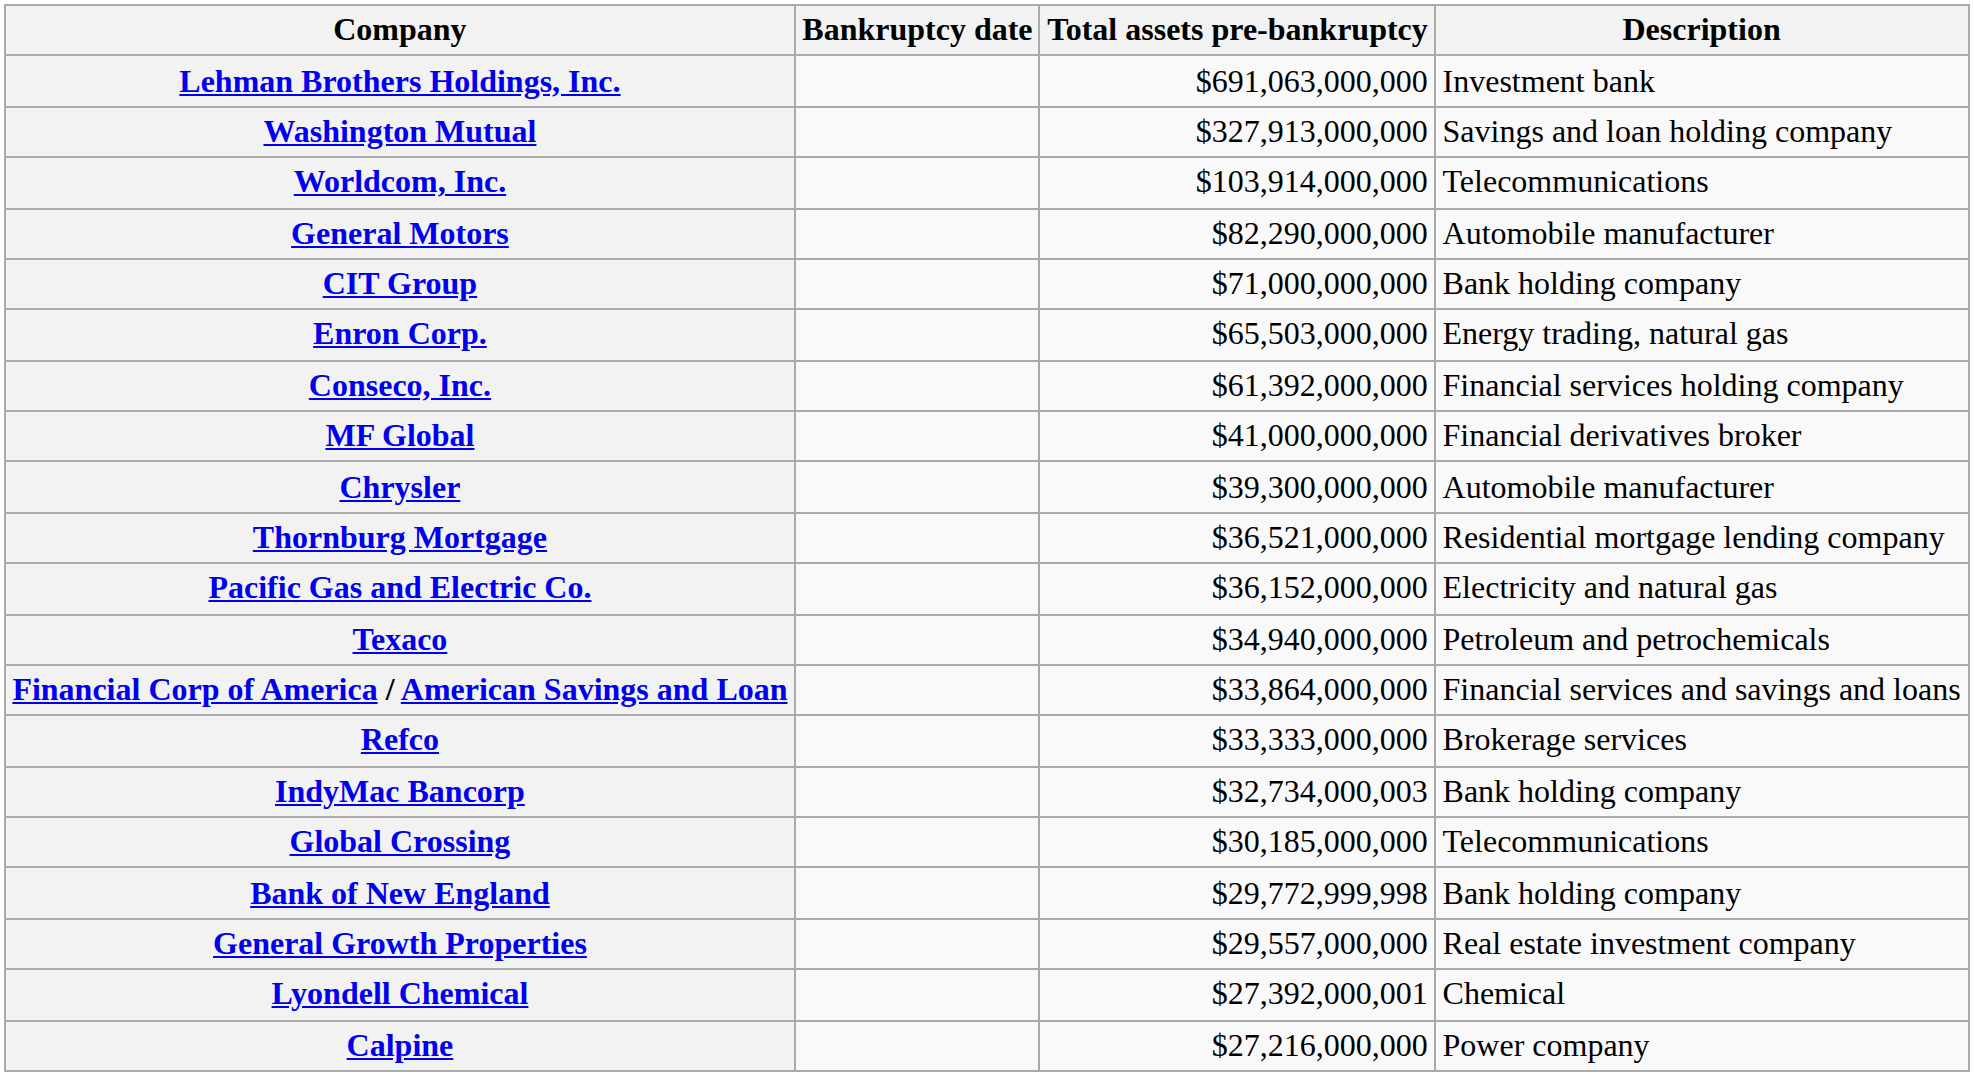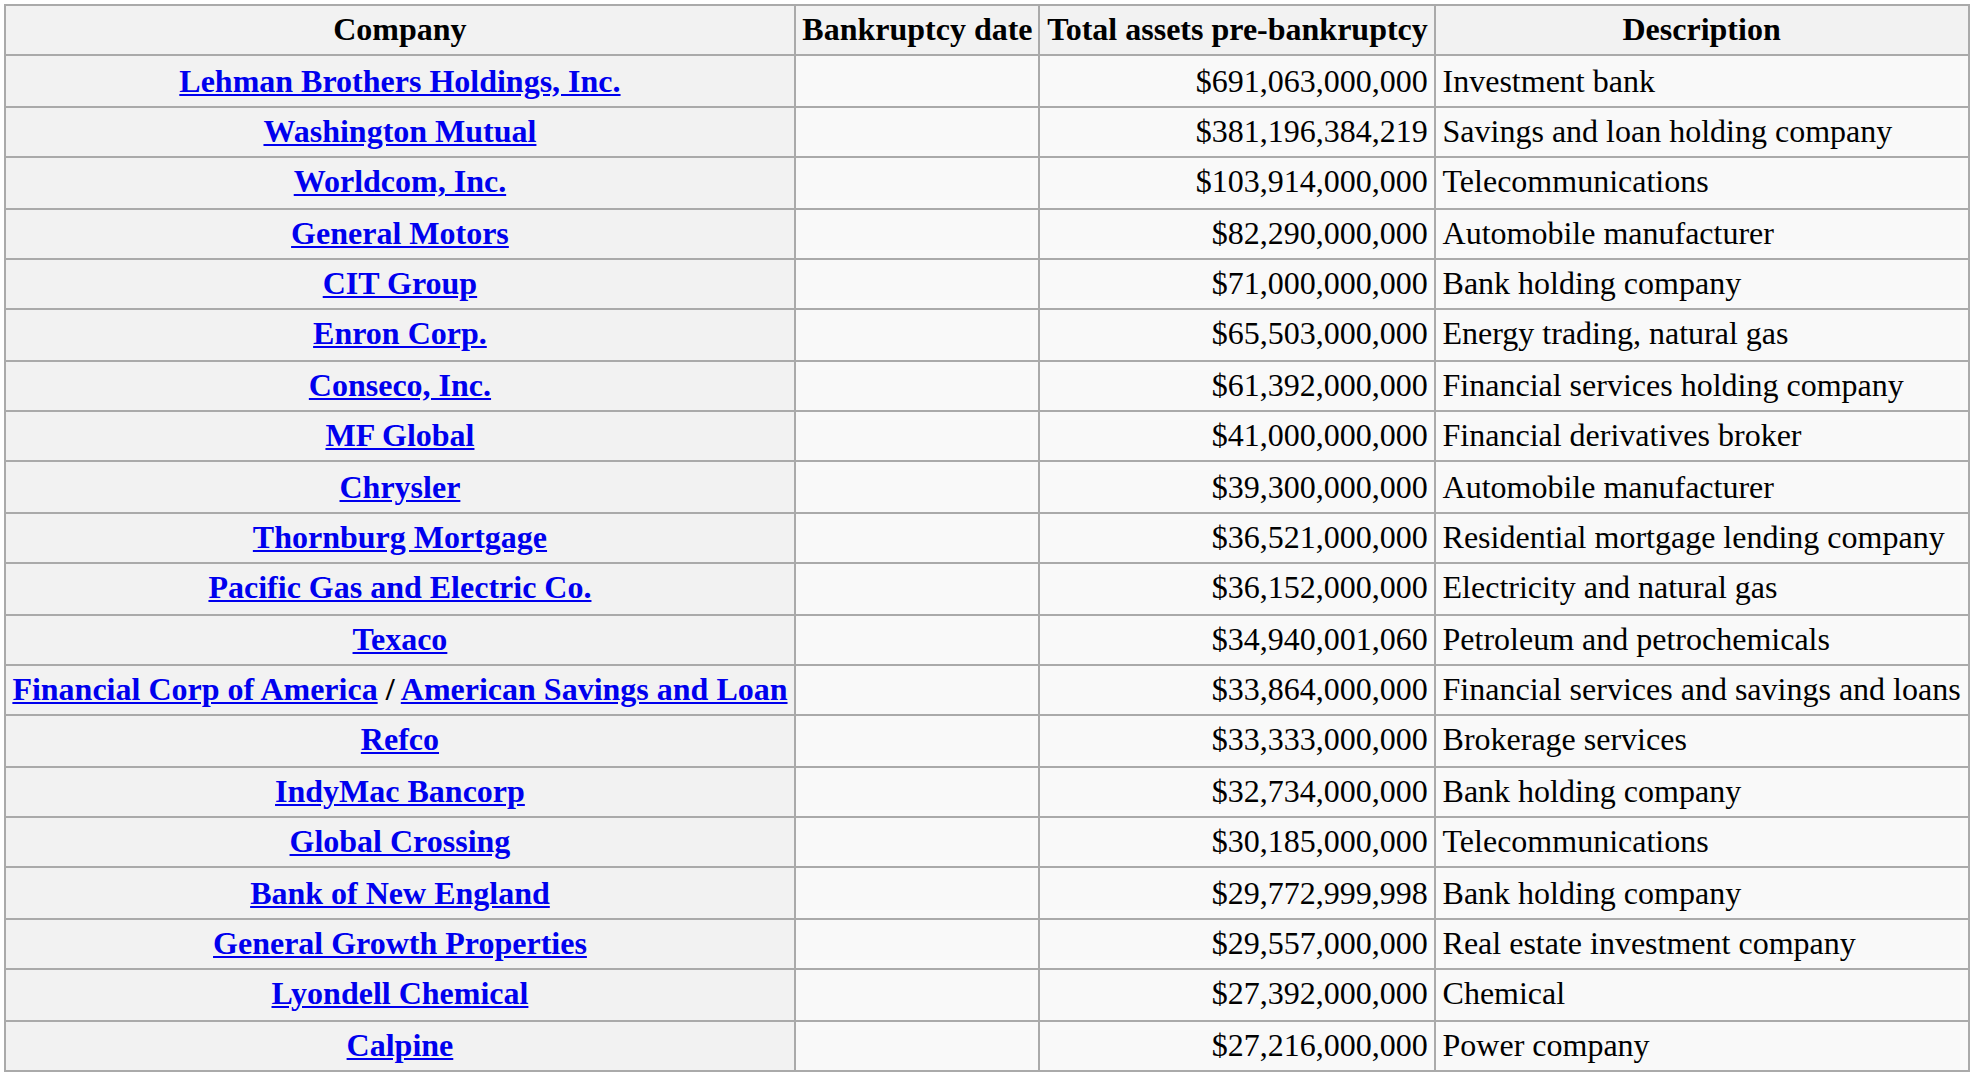 <table class="wikitable sortable plainrowheaders">
 <tr>
 <th scope="col">Company</th>
 <th scope="col">Bankruptcy date</th>
 <th scope="col">Total assets pre-bankruptcy</th>
 <th scope="col">Description</th>
 </tr>
 <tr>
 <th scope="row"><a href='#'>Lehman Brothers Holdings, Inc.</a></th>
 <td align=right></td>
 <td align=right>$691,063,000,000</td>
 <td>Investment bank</td>
 </tr>
 <tr>
 <th scope="row"><a href='#'>Washington Mutual</a></th>
 <td align=right></td>
-<td align=right>$327,913,000,000</td>
+<td align=right>$381,196,384,219</td>
 <td>Savings and loan holding company</td>
 </tr>
 <tr>
 <th scope="row"><a href='#'>Worldcom, Inc.</a></th>
 <td align=right></td>
 <td align=right>$103,914,000,000</td>
 <td>Telecommunications</td>
 </tr>
 <tr>
 <th scope="row"><a href='#'>General Motors</a></th>
 <td align=right></td>
 <td align=right>$82,290,000,000</td>
 <td>Automobile manufacturer</td>
 </tr>
 <tr>
 <th scope="row"><a href='#'>CIT Group</a></th>
 <td align=right></td>
 <td align=right>$71,000,000,000</td>
 <td>Bank holding company</td>
 </tr>
 <tr>
 <th scope="row"><a href='#'>Enron Corp.</a></th>
 <td align=right></td>
 <td align=right>$65,503,000,000</td>
 <td>Energy trading, natural gas</td>
 </tr>
 <tr>
 <th scope="row"><a href='#'>Conseco, Inc.</a></th>
 <td align=right></td>
 <td align=right>$61,392,000,000</td>
 <td>Financial services holding company</td>
 </tr>
 <tr>
 <th scope="row"><a href='#'>MF Global</a></th>
 <td align=right></td>
 <td align=right>$41,000,000,000</td>
 <td>Financial derivatives broker</td>
 </tr>
 <tr>
 <th scope="row"><a href='#'>Chrysler</a></th>
 <td align=right></td>
 <td align=right>$39,300,000,000</td>
 <td>Automobile manufacturer</td>
 </tr>
 <tr>
 <th scope="row"><a href='#'>Thornburg Mortgage</a></th>
 <td align=right></td>
 <td align=right>$36,521,000,000</td>
 <td>Residential mortgage lending company</td>
 </tr>
 <tr>
 <th scope="row"><a href='#'>Pacific Gas and Electric Co.</a></th>
 <td align=right></td>
 <td align=right>$36,152,000,000</td>
 <td>Electricity and natural gas</td>
 </tr>
 <tr>
 <th scope="row"><a href='#'>Texaco</a></th>
 <td align=right></td>
-<td align=right>$34,940,000,000</td>
+<td align=right>$34,940,001,060</td>
 <td>Petroleum and petrochemicals</td>
 </tr>
 <tr>
 <th scope="row"><a href='#'>Financial Corp of America</a> / <a href='#'>American Savings and Loan</a></th>
 <td align=right></td>
 <td align=right>$33,864,000,000</td>
 <td>Financial services and savings and loans</td>
 </tr>
 <tr>
 <th scope="row"><a href='#'>Refco</a></th>
 <td align=right></td>
 <td align=right>$33,333,000,000</td>
 <td>Brokerage services</td>
 </tr>
 <tr>
 <th scope="row"><a href='#'>IndyMac Bancorp</a></th>
 <td align=right></td>
-<td align=right>$32,734,000,003</td>
+<td align=right>$32,734,000,000</td>
 <td>Bank holding company</td>
 </tr>
 <tr>
 <th scope="row"><a href='#'>Global Crossing</a></th>
 <td align=right></td>
 <td align=right>$30,185,000,000</td>
 <td>Telecommunications</td>
 </tr>
 <tr>
 <th scope="row"><a href='#'>Bank of New England</a></th>
 <td align=right></td>
 <td align=right>$29,772,999,998</td>
 <td>Bank holding company</td>
 </tr>
 <tr>
 <th scope="row"><a href='#'>General Growth Properties</a></th>
 <td align=right></td>
 <td align=right>$29,557,000,000</td>
 <td>Real estate investment company</td>
 </tr>
 <tr>
 <th scope="row"><a href='#'>Lyondell Chemical</a></th>
 <td align=right></td>
-<td align=right>$27,392,000,001</td>
+<td align=right>$27,392,000,000</td>
 <td>Chemical</td>
 </tr>
 <tr>
 <th scope="row"><a href='#'>Calpine</a></th>
 <td align=right></td>
 <td align=right>$27,216,000,000</td>
 <td>Power company</td>
 </tr>
 </table>
